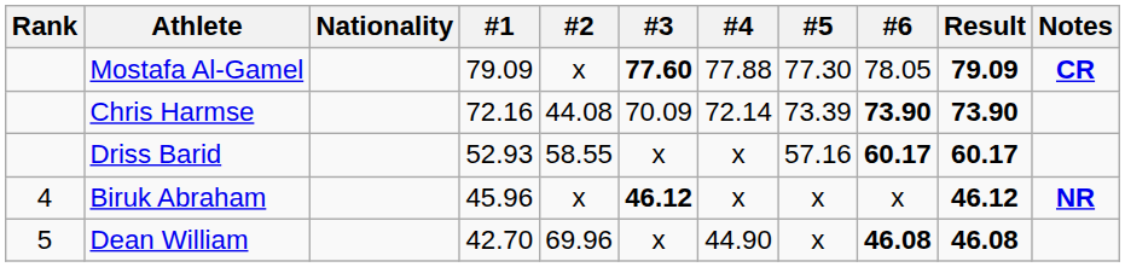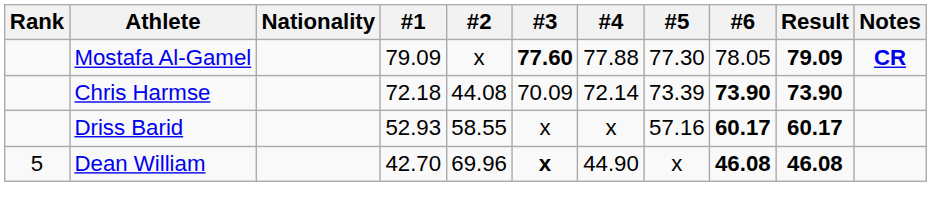 <table class="wikitable sortable" style="text-align:center">
 <tr>
 <th>Rank</th>
 <th>Athlete</th>
 <th>Nationality</th>
 <th>#1</th>
 <th>#2</th>
 <th>#3</th>
 <th>#4</th>
 <th>#5</th>
 <th>#6</th>
 <th>Result</th>
 <th>Notes</th>
 </tr>
 <tr>
 <td></td>
 <td align="left"><a href='#'>Mostafa Al-Gamel</a></td>
 <td align=left></td>
 <td>79.09</td>
 <td>x</td>
 <td><strong>77.60</strong></td>
 <td>77.88</td>
 <td>77.30</td>
 <td>78.05</td>
 <td><strong>79.09</strong></td>
 <td><strong><a href='#'>CR</a></strong></td>
 </tr>
 <tr>
 <td></td>
 <td align="left"><a href='#'>Chris Harmse</a></td>
 <td align=left></td>
-<td>72.16</td>
+<td>72.18</td>
 <td>44.08</td>
 <td>70.09</td>
 <td>72.14</td>
 <td>73.39</td>
 <td><strong>73.90</strong></td>
 <td><strong>73.90</strong></td>
 <td></td>
 </tr>
 <tr>
 <td></td>
 <td align="left"><a href='#'>Driss Barid</a></td>
 <td align=left></td>
 <td>52.93</td>
 <td>58.55</td>
 <td>x</td>
 <td>x</td>
 <td>57.16</td>
 <td><strong>60.17</strong></td>
 <td><strong>60.17</strong></td>
 <td></td>
 </tr>
 <tr>
-<td>4</td>
-<td align="left"><a href='#'>Biruk Abraham</a></td>
-<td align=left></td>
-<td>45.96</td>
-<td>x</td>
-<td><strong>46.12</strong></td>
-<td>x</td>
-<td>x</td>
-<td>x</td>
-<td><strong>46.12</strong></td>
-<td><strong><a href='#'>NR</a></strong></td>
-</tr>
-<tr>
 <td>5</td>
 <td align="left"><a href='#'>Dean William</a></td>
 <td align=left></td>
 <td>42.70</td>
 <td>69.96</td>
-<td>x</td>
+<td><strong>x</strong></td>
 <td>44.90</td>
 <td>x</td>
 <td><strong>46.08</strong></td>
 <td><strong>46.08</strong></td>
 <td></td>
 </tr>
 </table>
